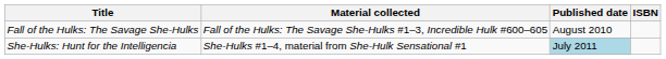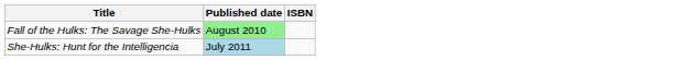 <table class="wikitable">
 <tr>
 <th>Title</th>
-<th>Material collected</th>
 <th>Published date</th>
 <th>ISBN</th>
 </tr>
 <tr>
 <td><em>Fall of the Hulks: The Savage She-Hulks</em></td>
-<td><em>Fall of the Hulks: The Savage She-Hulks</em> #1–3, <em>Incredible Hulk</em> #600–605</td>
-<td>August 2010</td>
+<td style="background: lightgreen;">August 2010</td>
 <td></td>
 </tr>
 <tr>
 <td><em>She-Hulks: Hunt for the Intelligencia</em></td>
-<td><em>She-Hulks</em> #1–4, material from <em>She-Hulk Sensational</em> #1</td>
 <td style="background: lightblue;">July 2011</td>
 <td></td>
 </tr>
 </table>
